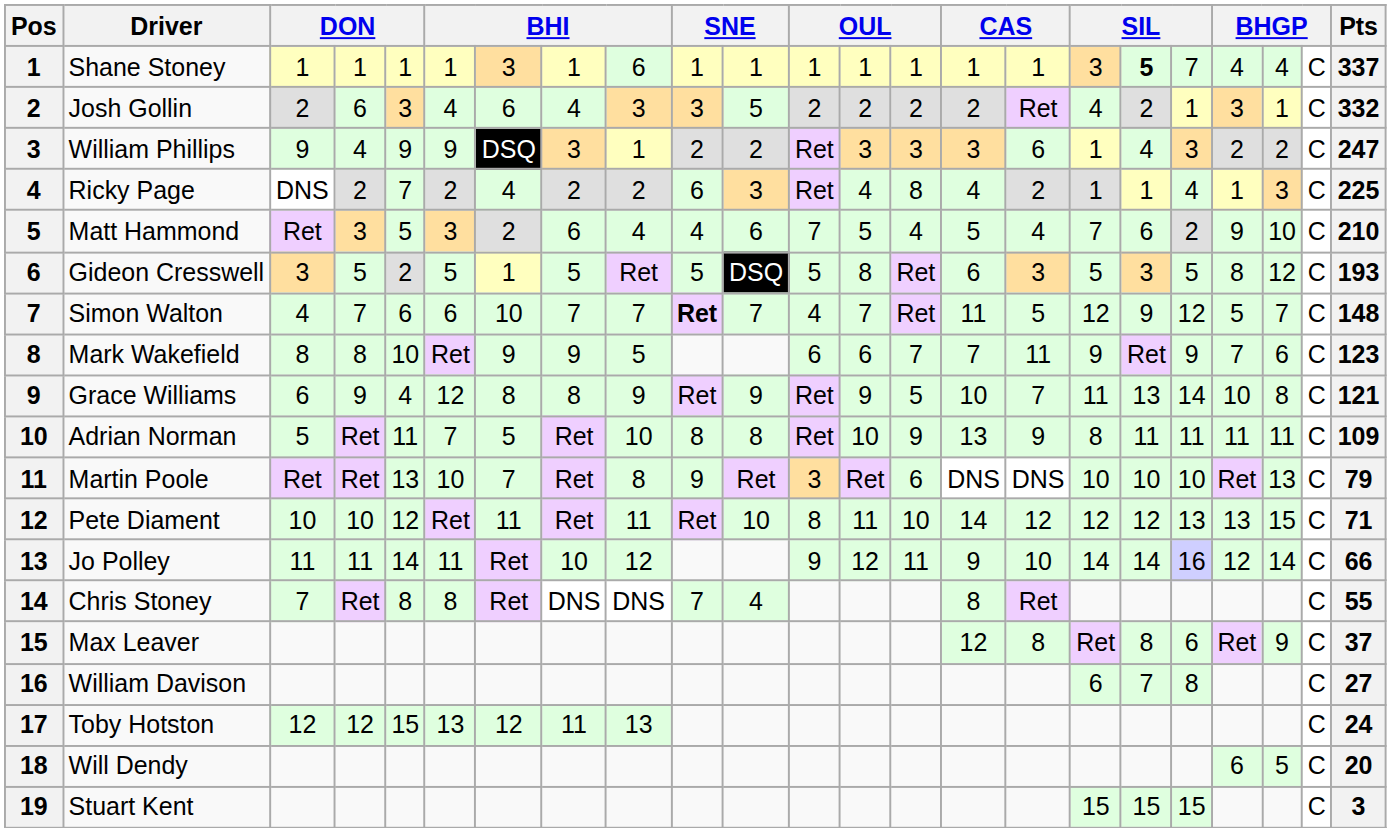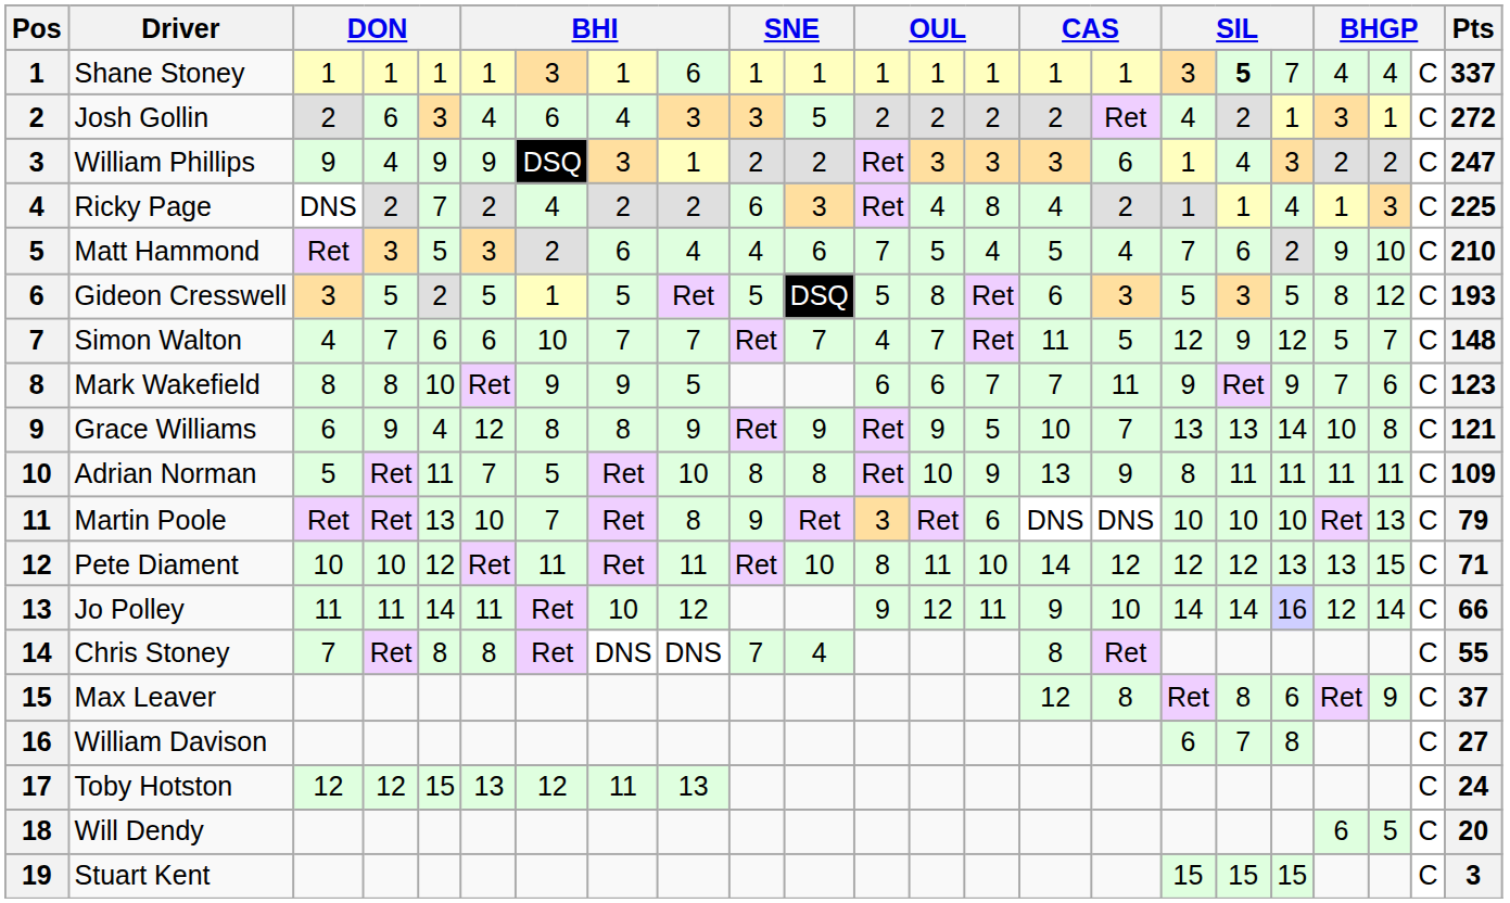 <table class="wikitable" style="font-size: 80%; text-align: center;">
 <tr valign="top">
 <th valign="middle">Pos</th>
 <th valign="middle">Driver</th>
 <th colspan="3"><a href='#'>DON</a></th>
 <th colspan="4"><a href='#'>BHI</a></th>
 <th colspan="2"><a href='#'>SNE</a></th>
 <th colspan="3"><a href='#'>OUL</a></th>
 <th colspan="2"><a href='#'>CAS</a></th>
 <th colspan="3"><a href='#'>SIL</a></th>
 <th colspan="3"><a href='#'>BHGP</a></th>
 <th valign=middle>Pts</th>
 </tr>
 <tr>
 <th>1</th>
 <td align=left>Shane Stoney</td>
 <td style="background:#ffffbf;">1</td>
 <td style="background:#ffffbf;">1</td>
 <td style="background:#ffffbf;">1</td>
 <td style="background:#ffffbf;">1</td>
 <td style="background:#ffdf9f;">3</td>
 <td style="background:#ffffbf;">1</td>
 <td style="background:#dfffdf;">6</td>
 <td style="background:#ffffbf;">1</td>
 <td style="background:#ffffbf;">1</td>
 <td style="background:#ffffbf;">1</td>
 <td style="background:#ffffbf;">1</td>
 <td style="background:#ffffbf;">1</td>
 <td style="background:#ffffbf;">1</td>
 <td style="background:#ffffbf;">1</td>
 <td style="background:#ffdf9f;">3</td>
 <td style="background:#dfffdf;"><strong>5</strong></td>
 <td style="background:#dfffdf;">7</td>
 <td style="background:#dfffdf;">4</td>
 <td style="background:#dfffdf;">4</td>
 <td style="background:#ffffff;">C</td>
 <th>337</th>
 </tr>
 <tr>
 <th>2</th>
 <td align=left>Josh Gollin</td>
 <td style="background:#dfdfdf;">2</td>
 <td style="background:#dfffdf;">6</td>
 <td style="background:#ffdf9f;">3</td>
 <td style="background:#dfffdf;">4</td>
 <td style="background:#dfffdf;">6</td>
 <td style="background:#dfffdf;">4</td>
 <td style="background:#ffdf9f;">3</td>
 <td style="background:#ffdf9f;">3</td>
 <td style="background:#dfffdf;">5</td>
 <td style="background:#dfdfdf;">2</td>
 <td style="background:#dfdfdf;">2</td>
 <td style="background:#dfdfdf;">2</td>
 <td style="background:#dfdfdf;">2</td>
 <td style="background:#efcfff;">Ret</td>
 <td style="background:#dfffdf;">4</td>
 <td style="background:#dfdfdf;">2</td>
 <td style="background:#ffffbf;">1</td>
 <td style="background:#ffdf9f;">3</td>
 <td style="background:#ffffbf;">1</td>
 <td style="background:#ffffff;">C</td>
-<th>332</th>
+<th>272</th>
 </tr>
 <tr>
 <th>3</th>
 <td align=left>William Phillips</td>
 <td style="background:#dfffdf;">9</td>
 <td style="background:#dfffdf;">4</td>
 <td style="background:#dfffdf;">9</td>
 <td style="background:#dfffdf;">9</td>
 <td style="background-color:#000000; color:white">DSQ</td>
 <td style="background:#ffdf9f;">3</td>
 <td style="background:#ffffbf;">1</td>
 <td style="background:#dfdfdf;">2</td>
 <td style="background:#dfdfdf;">2</td>
 <td style="background:#efcfff;">Ret</td>
 <td style="background:#ffdf9f;">3</td>
 <td style="background:#ffdf9f;">3</td>
 <td style="background:#ffdf9f;">3</td>
 <td style="background:#dfffdf;">6</td>
 <td style="background:#ffffbf;">1</td>
 <td style="background:#dfffdf;">4</td>
 <td style="background:#ffdf9f;">3</td>
 <td style="background:#dfdfdf;">2</td>
 <td style="background:#dfdfdf;">2</td>
 <td style="background:#ffffff;">C</td>
 <th>247</th>
 </tr>
 <tr>
 <th>4</th>
 <td align=left>Ricky Page</td>
 <td style="background:#ffffff;">DNS</td>
 <td style="background:#dfdfdf;">2</td>
 <td style="background:#dfffdf;">7</td>
 <td style="background:#dfdfdf;">2</td>
 <td style="background:#dfffdf;">4</td>
 <td style="background:#dfdfdf;">2</td>
 <td style="background:#dfdfdf;">2</td>
 <td style="background:#dfffdf;">6</td>
 <td style="background:#ffdf9f;">3</td>
 <td style="background:#efcfff;">Ret</td>
 <td style="background:#dfffdf;">4</td>
 <td style="background:#dfffdf;">8</td>
 <td style="background:#dfffdf;">4</td>
 <td style="background:#dfdfdf;">2</td>
 <td style="background:#dfdfdf;">1</td>
 <td style="background:#ffffbf;">1</td>
 <td style="background:#dfffdf;">4</td>
 <td style="background:#ffffbf;">1</td>
 <td style="background:#ffdf9f;">3</td>
 <td style="background:#ffffff;">C</td>
 <th>225</th>
 </tr>
 <tr>
 <th>5</th>
 <td align=left>Matt Hammond</td>
 <td style="background:#efcfff;">Ret</td>
 <td style="background:#ffdf9f;">3</td>
 <td style="background:#dfffdf;">5</td>
 <td style="background:#ffdf9f;">3</td>
 <td style="background:#dfdfdf;">2</td>
 <td style="background:#dfffdf;">6</td>
 <td style="background:#dfffdf;">4</td>
 <td style="background:#dfffdf;">4</td>
 <td style="background:#dfffdf;">6</td>
 <td style="background:#dfffdf;">7</td>
 <td style="background:#dfffdf;">5</td>
 <td style="background:#dfffdf;">4</td>
 <td style="background:#dfffdf;">5</td>
 <td style="background:#dfffdf;">4</td>
 <td style="background:#dfffdf;">7</td>
 <td style="background:#dfffdf;">6</td>
 <td style="background:#dfdfdf;">2</td>
 <td style="background:#dfffdf;">9</td>
 <td style="background:#dfffdf;">10</td>
 <td style="background:#ffffff;">C</td>
 <th>210</th>
 </tr>
 <tr>
 <th>6</th>
 <td align=left>Gideon Cresswell</td>
 <td style="background:#ffdf9f;">3</td>
 <td style="background:#dfffdf;">5</td>
 <td style="background:#dfdfdf;">2</td>
 <td style="background:#dfffdf;">5</td>
 <td style="background:#ffffbf;">1</td>
 <td style="background:#dfffdf;">5</td>
 <td style="background:#efcfff;">Ret</td>
 <td style="background:#dfffdf;">5</td>
 <td style="background-color:#000000; color:white">DSQ</td>
 <td style="background:#dfffdf;">5</td>
 <td style="background:#dfffdf;">8</td>
 <td style="background:#efcfff;">Ret</td>
 <td style="background:#dfffdf;">6</td>
 <td style="background:#ffdf9f;">3</td>
 <td style="background:#dfffdf;">5</td>
 <td style="background:#ffdf9f;">3</td>
 <td style="background:#dfffdf;">5</td>
 <td style="background:#dfffdf;">8</td>
 <td style="background:#dfffdf;">12</td>
 <td style="background:#ffffff;">C</td>
 <th>193</th>
 </tr>
 <tr>
 <th>7</th>
 <td align=left>Simon Walton</td>
 <td style="background:#dfffdf;">4</td>
 <td style="background:#dfffdf;">7</td>
 <td style="background:#dfffdf;">6</td>
 <td style="background:#dfffdf;">6</td>
 <td style="background:#dfffdf;">10</td>
 <td style="background:#dfffdf;">7</td>
 <td style="background:#dfffdf;">7</td>
-<td style="background:#efcfff;"><strong>Ret</strong></td>
+<td style="background:#efcfff;">Ret</td>
 <td style="background:#dfffdf;">7</td>
 <td style="background:#dfffdf;">4</td>
 <td style="background:#dfffdf;">7</td>
 <td style="background:#efcfff;">Ret</td>
 <td style="background:#dfffdf;">11</td>
 <td style="background:#dfffdf;">5</td>
 <td style="background:#dfffdf;">12</td>
 <td style="background:#dfffdf;">9</td>
 <td style="background:#dfffdf;">12</td>
 <td style="background:#dfffdf;">5</td>
 <td style="background:#dfffdf;">7</td>
 <td style="background:#ffffff;">C</td>
 <th>148</th>
 </tr>
 <tr>
 <th>8</th>
 <td align=left>Mark Wakefield</td>
 <td style="background:#dfffdf;">8</td>
 <td style="background:#dfffdf;">8</td>
 <td style="background:#dfffdf;">10</td>
 <td style="background:#efcfff;">Ret</td>
 <td style="background:#dfffdf;">9</td>
 <td style="background:#dfffdf;">9</td>
 <td style="background:#dfffdf;">5</td>
 <td></td>
 <td></td>
 <td style="background:#dfffdf;">6</td>
 <td style="background:#dfffdf;">6</td>
 <td style="background:#dfffdf;">7</td>
 <td style="background:#dfffdf;">7</td>
 <td style="background:#dfffdf;">11</td>
 <td style="background:#dfffdf;">9</td>
 <td style="background:#efcfff;">Ret</td>
 <td style="background:#dfffdf;">9</td>
 <td style="background:#dfffdf;">7</td>
 <td style="background:#dfffdf;">6</td>
 <td style="background:#ffffff;">C</td>
 <th>123</th>
 </tr>
 <tr>
 <th>9</th>
 <td align=left>Grace Williams</td>
 <td style="background:#dfffdf;">6</td>
 <td style="background:#dfffdf;">9</td>
 <td style="background:#dfffdf;">4</td>
 <td style="background:#dfffdf;">12</td>
 <td style="background:#dfffdf;">8</td>
 <td style="background:#dfffdf;">8</td>
 <td style="background:#dfffdf;">9</td>
 <td style="background:#efcfff;">Ret</td>
 <td style="background:#dfffdf;">9</td>
 <td style="background:#efcfff;">Ret</td>
 <td style="background:#dfffdf;">9</td>
 <td style="background:#dfffdf;">5</td>
 <td style="background:#dfffdf;">10</td>
 <td style="background:#dfffdf;">7</td>
-<td style="background:#dfffdf;">11</td>
+<td style="background:#dfffdf;">13</td>
 <td style="background:#dfffdf;">13</td>
 <td style="background:#dfffdf;">14</td>
 <td style="background:#dfffdf;">10</td>
 <td style="background:#dfffdf;">8</td>
 <td style="background:#ffffff;">C</td>
 <th>121</th>
 </tr>
 <tr>
 <th>10</th>
 <td align=left>Adrian Norman</td>
 <td style="background:#dfffdf;">5</td>
 <td style="background:#efcfff;">Ret</td>
 <td style="background:#dfffdf;">11</td>
 <td style="background:#dfffdf;">7</td>
 <td style="background:#dfffdf;">5</td>
 <td style="background:#efcfff;">Ret</td>
 <td style="background:#dfffdf;">10</td>
 <td style="background:#dfffdf;">8</td>
 <td style="background:#dfffdf;">8</td>
 <td style="background:#efcfff;">Ret</td>
 <td style="background:#dfffdf;">10</td>
 <td style="background:#dfffdf;">9</td>
 <td style="background:#dfffdf;">13</td>
 <td style="background:#dfffdf;">9</td>
 <td style="background:#dfffdf;">8</td>
 <td style="background:#dfffdf;">11</td>
 <td style="background:#dfffdf;">11</td>
 <td style="background:#dfffdf;">11</td>
 <td style="background:#dfffdf;">11</td>
 <td style="background:#ffffff;">C</td>
 <th>109</th>
 </tr>
 <tr>
 <th>11</th>
 <td align=left>Martin Poole</td>
 <td style="background:#efcfff;">Ret</td>
 <td style="background:#efcfff;">Ret</td>
 <td style="background:#dfffdf;">13</td>
 <td style="background:#dfffdf;">10</td>
 <td style="background:#dfffdf;">7</td>
 <td style="background:#efcfff;">Ret</td>
 <td style="background:#dfffdf;">8</td>
 <td style="background:#dfffdf;">9</td>
 <td style="background:#efcfff;">Ret</td>
 <td style="background:#ffdf9f;">3</td>
 <td style="background:#efcfff;">Ret</td>
 <td style="background:#dfffdf;">6</td>
 <td style="background:#ffffff;">DNS</td>
 <td style="background:#ffffff;">DNS</td>
 <td style="background:#dfffdf;">10</td>
 <td style="background:#dfffdf;">10</td>
 <td style="background:#dfffdf;">10</td>
 <td style="background:#efcfff;">Ret</td>
 <td style="background:#dfffdf;">13</td>
 <td style="background:#ffffff;">C</td>
 <th>79</th>
 </tr>
 <tr>
 <th>12</th>
 <td align=left>Pete Diament</td>
 <td style="background:#dfffdf;">10</td>
 <td style="background:#dfffdf;">10</td>
 <td style="background:#dfffdf;">12</td>
 <td style="background:#efcfff;">Ret</td>
 <td style="background:#dfffdf;">11</td>
 <td style="background:#efcfff;">Ret</td>
 <td style="background:#dfffdf;">11</td>
 <td style="background:#efcfff;">Ret</td>
 <td style="background:#dfffdf;">10</td>
 <td style="background:#dfffdf;">8</td>
 <td style="background:#dfffdf;">11</td>
 <td style="background:#dfffdf;">10</td>
 <td style="background:#dfffdf;">14</td>
 <td style="background:#dfffdf;">12</td>
 <td style="background:#dfffdf;">12</td>
 <td style="background:#dfffdf;">12</td>
 <td style="background:#dfffdf;">13</td>
 <td style="background:#dfffdf;">13</td>
 <td style="background:#dfffdf;">15</td>
 <td style="background:#ffffff;">C</td>
 <th>71</th>
 </tr>
 <tr>
 <th>13</th>
 <td align=left>Jo Polley</td>
 <td style="background:#dfffdf;">11</td>
 <td style="background:#dfffdf;">11</td>
 <td style="background:#dfffdf;">14</td>
 <td style="background:#dfffdf;">11</td>
 <td style="background:#efcfff;">Ret</td>
 <td style="background:#dfffdf;">10</td>
 <td style="background:#dfffdf;">12</td>
 <td></td>
 <td></td>
 <td style="background:#dfffdf;">9</td>
 <td style="background:#dfffdf;">12</td>
 <td style="background:#dfffdf;">11</td>
 <td style="background:#dfffdf;">9</td>
 <td style="background:#dfffdf;">10</td>
 <td style="background:#dfffdf;">14</td>
 <td style="background:#dfffdf;">14</td>
 <td style="background:#cfcfff;">16</td>
 <td style="background:#dfffdf;">12</td>
 <td style="background:#dfffdf;">14</td>
 <td style="background:#ffffff;">C</td>
 <th>66</th>
 </tr>
 <tr>
 <th>14</th>
 <td align=left>Chris Stoney</td>
 <td style="background:#dfffdf;">7</td>
 <td style="background:#efcfff;">Ret</td>
 <td style="background:#dfffdf;">8</td>
 <td style="background:#dfffdf;">8</td>
 <td style="background:#efcfff;">Ret</td>
 <td style="background:#ffffff;">DNS</td>
 <td style="background:#ffffff;">DNS</td>
 <td style="background:#dfffdf;">7</td>
 <td style="background:#dfffdf;">4</td>
 <td></td>
 <td></td>
 <td></td>
 <td style="background:#dfffdf;">8</td>
 <td style="background:#efcfff;">Ret</td>
 <td></td>
 <td></td>
 <td></td>
 <td></td>
 <td></td>
 <td style="background:#ffffff;">C</td>
 <th>55</th>
 </tr>
 <tr>
 <th>15</th>
 <td align=left>Max Leaver</td>
 <td></td>
 <td></td>
 <td></td>
 <td></td>
 <td></td>
 <td></td>
 <td></td>
 <td></td>
 <td></td>
 <td></td>
 <td></td>
 <td></td>
 <td style="background:#dfffdf;">12</td>
 <td style="background:#dfffdf;">8</td>
 <td style="background:#efcfff;">Ret</td>
 <td style="background:#dfffdf;">8</td>
 <td style="background:#dfffdf;">6</td>
 <td style="background:#efcfff;">Ret</td>
 <td style="background:#dfffdf;">9</td>
 <td style="background:#ffffff;">C</td>
 <th>37</th>
 </tr>
 <tr>
 <th>16</th>
 <td align=left>William Davison</td>
 <td></td>
 <td></td>
 <td></td>
 <td></td>
 <td></td>
 <td></td>
 <td></td>
 <td></td>
 <td></td>
 <td></td>
 <td></td>
 <td></td>
 <td></td>
 <td></td>
 <td style="background:#dfffdf;">6</td>
 <td style="background:#dfffdf;">7</td>
 <td style="background:#dfffdf;">8</td>
 <td></td>
 <td></td>
 <td style="background:#ffffff;">C</td>
 <th>27</th>
 </tr>
 <tr>
 <th>17</th>
 <td align=left>Toby Hotston</td>
 <td style="background:#dfffdf;">12</td>
 <td style="background:#dfffdf;">12</td>
 <td style="background:#dfffdf;">15</td>
 <td style="background:#dfffdf;">13</td>
 <td style="background:#dfffdf;">12</td>
 <td style="background:#dfffdf;">11</td>
 <td style="background:#dfffdf;">13</td>
 <td></td>
 <td></td>
 <td></td>
 <td></td>
 <td></td>
 <td></td>
 <td></td>
 <td></td>
 <td></td>
 <td></td>
 <td></td>
 <td></td>
 <td style="background:#ffffff;">C</td>
 <th>24</th>
 </tr>
 <tr>
 <th>18</th>
 <td align=left>Will Dendy</td>
 <td></td>
 <td></td>
 <td></td>
 <td></td>
 <td></td>
 <td></td>
 <td></td>
 <td></td>
 <td></td>
 <td></td>
 <td></td>
 <td></td>
 <td></td>
 <td></td>
 <td></td>
 <td></td>
 <td></td>
 <td style="background:#dfffdf;">6</td>
 <td style="background:#dfffdf;">5</td>
 <td style="background:#ffffff;">C</td>
 <th>20</th>
 </tr>
 <tr>
 <th>19</th>
 <td align=left>Stuart Kent</td>
 <td></td>
 <td></td>
 <td></td>
 <td></td>
 <td></td>
 <td></td>
 <td></td>
 <td></td>
 <td></td>
 <td></td>
 <td></td>
 <td></td>
 <td></td>
 <td></td>
 <td style="background:#dfffdf;">15</td>
 <td style="background:#dfffdf;">15</td>
 <td style="background:#dfffdf;">15</td>
 <td></td>
 <td></td>
 <td style="background:#ffffff;">C</td>
 <th>3</th>
 </tr>
 <tr>
 </tr>
 </table>
